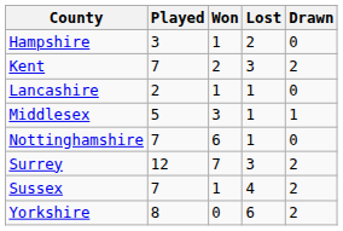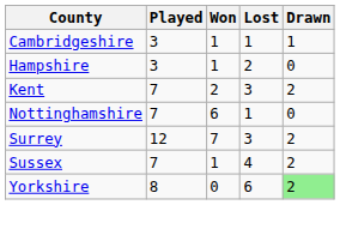 <table class="wikitable sortable">
 <tr>
 <th>County</th>
 <th>Played</th>
 <th>Won</th>
 <th>Lost</th>
 <th>Drawn</th>
+</tr>
+<tr>
+<td><a href='#'>Cambridgeshire</a></td>
+<td>3</td>
+<td>1</td>
+<td>1</td>
+<td>1</td>
 </tr>
 <tr>
 <td><a href='#'>Hampshire</a></td>
 <td>3</td>
 <td>1</td>
 <td>2</td>
 <td>0</td>
 </tr>
 <tr>
 <td><a href='#'>Kent</a></td>
 <td>7</td>
 <td>2</td>
 <td>3</td>
 <td>2</td>
-</tr>
-<tr>
-<td><a href='#'>Lancashire</a></td>
-<td>2</td>
-<td>1</td>
-<td>1</td>
-<td>0</td>
-</tr>
-<tr>
-<td><a href='#'>Middlesex</a></td>
-<td>5</td>
-<td>3</td>
-<td>1</td>
-<td>1</td>
 </tr>
 <tr>
 <td><a href='#'>Nottinghamshire</a></td>
 <td>7</td>
 <td>6</td>
 <td>1</td>
 <td>0</td>
 </tr>
 <tr>
 <td><a href='#'>Surrey</a></td>
 <td>12</td>
 <td>7</td>
 <td>3</td>
 <td>2</td>
 </tr>
 <tr>
 <td><a href='#'>Sussex</a></td>
 <td>7</td>
 <td>1</td>
 <td>4</td>
 <td>2</td>
 </tr>
 <tr>
 <td><a href='#'>Yorkshire</a></td>
 <td>8</td>
 <td>0</td>
 <td>6</td>
-<td>2</td>
+<td style="background: lightgreen;">2</td>
 </tr>
 </table>
